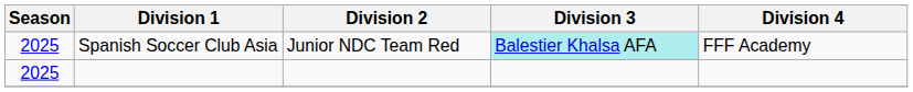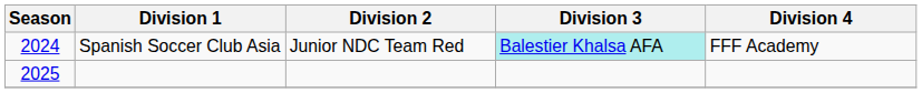 <table class="wikitable" style="text-align:center">
 <tr>
 <th width='30'>Season</th>
 <th width='185'>Division 1</th>
 <th width='185'>Division 2</th>
 <th width='185'>Division 3</th>
 <th width='185'>Division 4</th>
 </tr>
 <tr>
-<td><a href='#'> 2025</a></td>
+<td><a href='#'> 2024</a></td>
 <td align='left'>Spanish Soccer Club Asia</td>
 <td align='left'>Junior NDC Team Red</td>
 <td align='left' style="background: paleturquoise;"><a href='#'>Balestier Khalsa</a> AFA</td>
 <td align='left'>FFF Academy</td>
 </tr>
 <tr>
 <td><a href='#'> 2025</a></td>
 <td align='left'></td>
 <td align='left'></td>
 <td align='left'></td>
 <td align='left'></td>
 </tr>
 <tr>
 </tr>
 </table>
